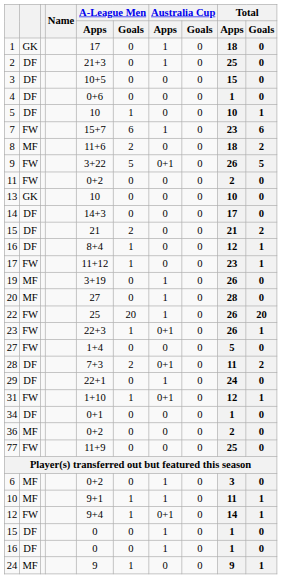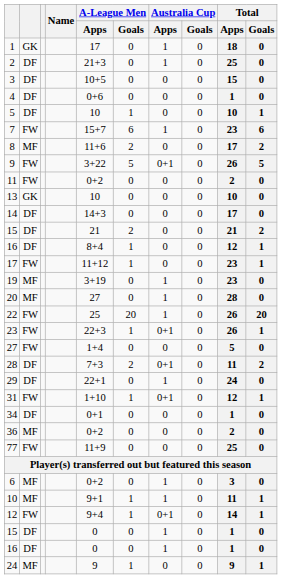 <table class="wikitable sortable" style="text-align:center;">
 <tr>
 <th rowspan="2"></th>
 <th rowspan="2"></th>
 <th rowspan="2"></th>
 <th rowspan="2">Name</th>
 <th colspan="2"><a href='#'>A-League Men</a></th>
 <th colspan="2"><a href='#'>Australia Cup</a></th>
 <th colspan="2">Total</th>
 </tr>
 <tr>
 <th>Apps</th>
 <th>Goals</th>
 <th>Apps</th>
 <th>Goals</th>
 <th>Apps</th>
 <th>Goals</th>
 </tr>
 <tr>
 <td>1</td>
 <td>GK</td>
 <td></td>
 <td align="left"><br></td>
 <td>17</td>
 <td>0<br></td>
 <td>1</td>
 <td>0<br></td>
 <th>18</th>
 <th>0</th>
 </tr>
 <tr>
 <td>2</td>
 <td>DF</td>
 <td></td>
 <td align="left"><br></td>
 <td>21+3</td>
 <td>0<br></td>
 <td>1</td>
 <td>0<br></td>
 <th>25</th>
 <th>0</th>
 </tr>
 <tr>
 <td>3</td>
 <td>DF</td>
 <td></td>
 <td align="left"><br></td>
 <td>10+5</td>
 <td>0<br></td>
 <td>0</td>
 <td>0<br></td>
 <th>15</th>
 <th>0</th>
 </tr>
 <tr>
 <td>4</td>
 <td>DF</td>
 <td></td>
 <td align="left"><br></td>
 <td>0+6</td>
 <td>0<br></td>
 <td>0</td>
 <td>0<br></td>
 <th>1</th>
 <th>0</th>
 </tr>
 <tr>
 <td>5</td>
 <td>DF</td>
 <td></td>
 <td align="left"><br></td>
 <td>10</td>
 <td>1<br></td>
 <td>0</td>
 <td>0<br></td>
 <th>10</th>
 <th>1</th>
 </tr>
 <tr>
 <td>7</td>
 <td>FW</td>
 <td></td>
 <td align="left"><br></td>
 <td>15+7</td>
 <td>6<br></td>
 <td>1</td>
 <td>0<br></td>
 <th>23</th>
 <th>6</th>
 </tr>
 <tr>
 <td>8</td>
 <td>MF</td>
 <td></td>
 <td align="left"><br></td>
 <td>11+6</td>
 <td>2<br></td>
 <td>0</td>
 <td>0<br></td>
-<th>18</th>
+<th>17</th>
 <th>2</th>
 </tr>
 <tr>
 <td>9</td>
 <td>FW</td>
 <td></td>
 <td align="left"><br></td>
 <td>3+22</td>
 <td>5<br></td>
 <td>0+1</td>
 <td>0<br></td>
 <th>26</th>
 <th>5</th>
 </tr>
 <tr>
 <td>11</td>
 <td>FW</td>
 <td></td>
 <td align="left"><br></td>
 <td>0+2</td>
 <td>0<br></td>
 <td>0</td>
 <td>0<br></td>
 <th>2</th>
 <th>0</th>
 </tr>
 <tr>
 <td>13</td>
 <td>GK</td>
 <td></td>
 <td align="left"><br></td>
 <td>10</td>
 <td>0<br></td>
 <td>0</td>
 <td>0<br></td>
 <th>10</th>
 <th>0</th>
 </tr>
 <tr>
 <td>14</td>
 <td>DF</td>
 <td></td>
 <td align="left"><br></td>
 <td>14+3</td>
 <td>0<br></td>
 <td>0</td>
 <td>0<br></td>
 <th>17</th>
 <th>0</th>
 </tr>
 <tr>
 <td>15</td>
 <td>DF</td>
 <td></td>
 <td align="left"><br></td>
 <td>21</td>
 <td>2<br></td>
 <td>0</td>
 <td>0<br></td>
 <th>21</th>
 <th>2</th>
 </tr>
 <tr>
 <td>16</td>
 <td>DF</td>
 <td></td>
 <td align="left"><br></td>
 <td>8+4</td>
 <td>1<br></td>
 <td>0</td>
 <td>0<br></td>
 <th>12</th>
 <th>1</th>
 </tr>
 <tr>
 <td>17</td>
 <td>FW</td>
 <td></td>
 <td align="left"><br></td>
 <td>11+12</td>
 <td>1<br></td>
 <td>0</td>
 <td>0<br></td>
 <th>23</th>
 <th>1</th>
 </tr>
 <tr>
 <td>19</td>
 <td>MF</td>
 <td></td>
 <td align="left"><br></td>
 <td>3+19</td>
 <td>0<br></td>
 <td>1</td>
 <td>0<br></td>
-<th>26</th>
+<th>23</th>
 <th>0</th>
 </tr>
 <tr>
 <td>20</td>
 <td>MF</td>
 <td></td>
 <td align="left"><br></td>
 <td>27</td>
 <td>0<br></td>
 <td>1</td>
 <td>0<br></td>
 <th>28</th>
 <th>0</th>
 </tr>
 <tr>
 <td>22</td>
 <td>FW</td>
 <td></td>
 <td align="left"><br></td>
 <td>25</td>
 <td>20<br></td>
 <td>1</td>
 <td>0<br></td>
 <th>26</th>
 <th>20</th>
 </tr>
 <tr>
 <td>23</td>
 <td>FW</td>
 <td></td>
 <td align="left"><br></td>
 <td>22+3</td>
 <td>1<br></td>
 <td>0+1</td>
 <td>0<br></td>
 <th>26</th>
 <th>1</th>
 </tr>
 <tr>
 <td>27</td>
 <td>FW</td>
 <td></td>
 <td align="left"><br></td>
 <td>1+4</td>
 <td>0<br></td>
 <td>0</td>
 <td>0<br></td>
 <th>5</th>
 <th>0</th>
 </tr>
 <tr>
 <td>28</td>
 <td>DF</td>
 <td></td>
 <td align="left"><br></td>
 <td>7+3</td>
 <td>2<br></td>
 <td>0+1</td>
 <td>0<br></td>
 <th>11</th>
 <th>2</th>
 </tr>
 <tr>
 <td>29</td>
 <td>DF</td>
 <td></td>
 <td align="left"><br></td>
 <td>22+1</td>
 <td>0<br></td>
 <td>1</td>
 <td>0<br></td>
 <th>24</th>
 <th>0</th>
 </tr>
 <tr>
 <td>31</td>
 <td>FW</td>
 <td></td>
 <td align="left"><br></td>
 <td>1+10</td>
 <td>1<br></td>
 <td>0+1</td>
 <td>0<br></td>
 <th>12</th>
 <th>1</th>
 </tr>
 <tr>
 <td>34</td>
 <td>DF</td>
 <td></td>
 <td align="left"><br></td>
 <td>0+1</td>
 <td>0<br></td>
 <td>0</td>
 <td>0<br></td>
 <th>1</th>
 <th>0</th>
 </tr>
 <tr>
 <td>36</td>
 <td>MF</td>
 <td></td>
 <td align="left"><br></td>
 <td>0+2</td>
 <td>0<br></td>
 <td>0</td>
 <td>0<br></td>
 <th>2</th>
 <th>0</th>
 </tr>
 <tr>
 <td>77</td>
 <td>FW</td>
 <td></td>
 <td align="left"><br></td>
 <td>11+9</td>
 <td>0<br></td>
 <td>0</td>
 <td>0<br></td>
 <th>25</th>
 <th>0</th>
 </tr>
 <tr class=sortbottom>
 <th colspan="11">Player(s) transferred out but featured this season</th>
 </tr>
 <tr class=sortbottom>
 <td>6</td>
 <td>MF</td>
 <td></td>
 <td align="left"><br></td>
 <td>0+2</td>
 <td>0<br></td>
 <td>1</td>
 <td>0<br></td>
 <th>3</th>
 <th>0</th>
 </tr>
 <tr>
 <td>10</td>
 <td>MF</td>
 <td></td>
 <td align="left"><br></td>
 <td>9+1</td>
 <td>1<br></td>
 <td>1</td>
 <td>0<br></td>
 <th>11</th>
 <th>1</th>
 </tr>
 <tr>
 <td>12</td>
 <td>FW</td>
 <td></td>
 <td align="left"><br></td>
 <td>9+4</td>
 <td>1<br></td>
 <td>0+1</td>
 <td>0<br></td>
 <th>14</th>
 <th>1</th>
 </tr>
 <tr>
 <td>15</td>
 <td>DF</td>
 <td></td>
 <td align="left"><br></td>
 <td>0</td>
 <td>0<br></td>
 <td>1</td>
 <td>0<br></td>
 <th>1</th>
 <th>0</th>
 </tr>
 <tr>
 <td>16</td>
 <td>DF</td>
 <td></td>
 <td align="left"><br></td>
 <td>0</td>
 <td>0<br></td>
 <td>1</td>
 <td>0<br></td>
 <th>1</th>
 <th>0</th>
 </tr>
 <tr>
 <td>24</td>
 <td>MF</td>
 <td></td>
 <td align="left"><br></td>
 <td>9</td>
 <td>1<br></td>
 <td>0</td>
 <td>0<br></td>
 <th>9</th>
 <th>1</th>
 </tr>
 </table>
